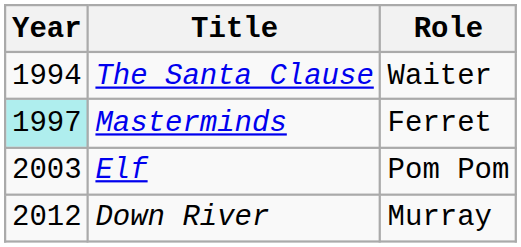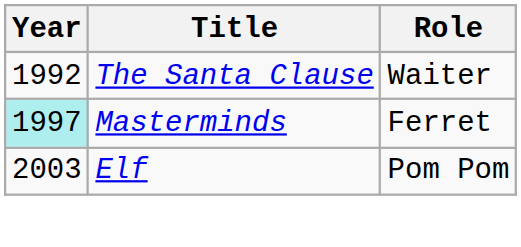 <table class="wikitable sortable">
 <tr>
 <th>Year</th>
 <th>Title</th>
 <th>Role</th>
 </tr>
 <tr>
-<td>1994</td>
+<td>1992</td>
 <td data-sort-value="Santa Clause, The"><em><a href='#'>The Santa Clause</a></em></td>
 <td>Waiter</td>
 </tr>
 <tr>
 <td style="background: paleturquoise;">1997</td>
 <td><em><a href='#'>Masterminds</a></em></td>
 <td>Ferret</td>
 </tr>
 <tr>
 <td>2003</td>
 <td><em><a href='#'>Elf</a></em></td>
 <td>Pom Pom</td>
 </tr>
-<tr>
-<td>2012</td>
-<td><em>Down River</em></td>
-<td>Murray</td>
-</tr>
 </table>
